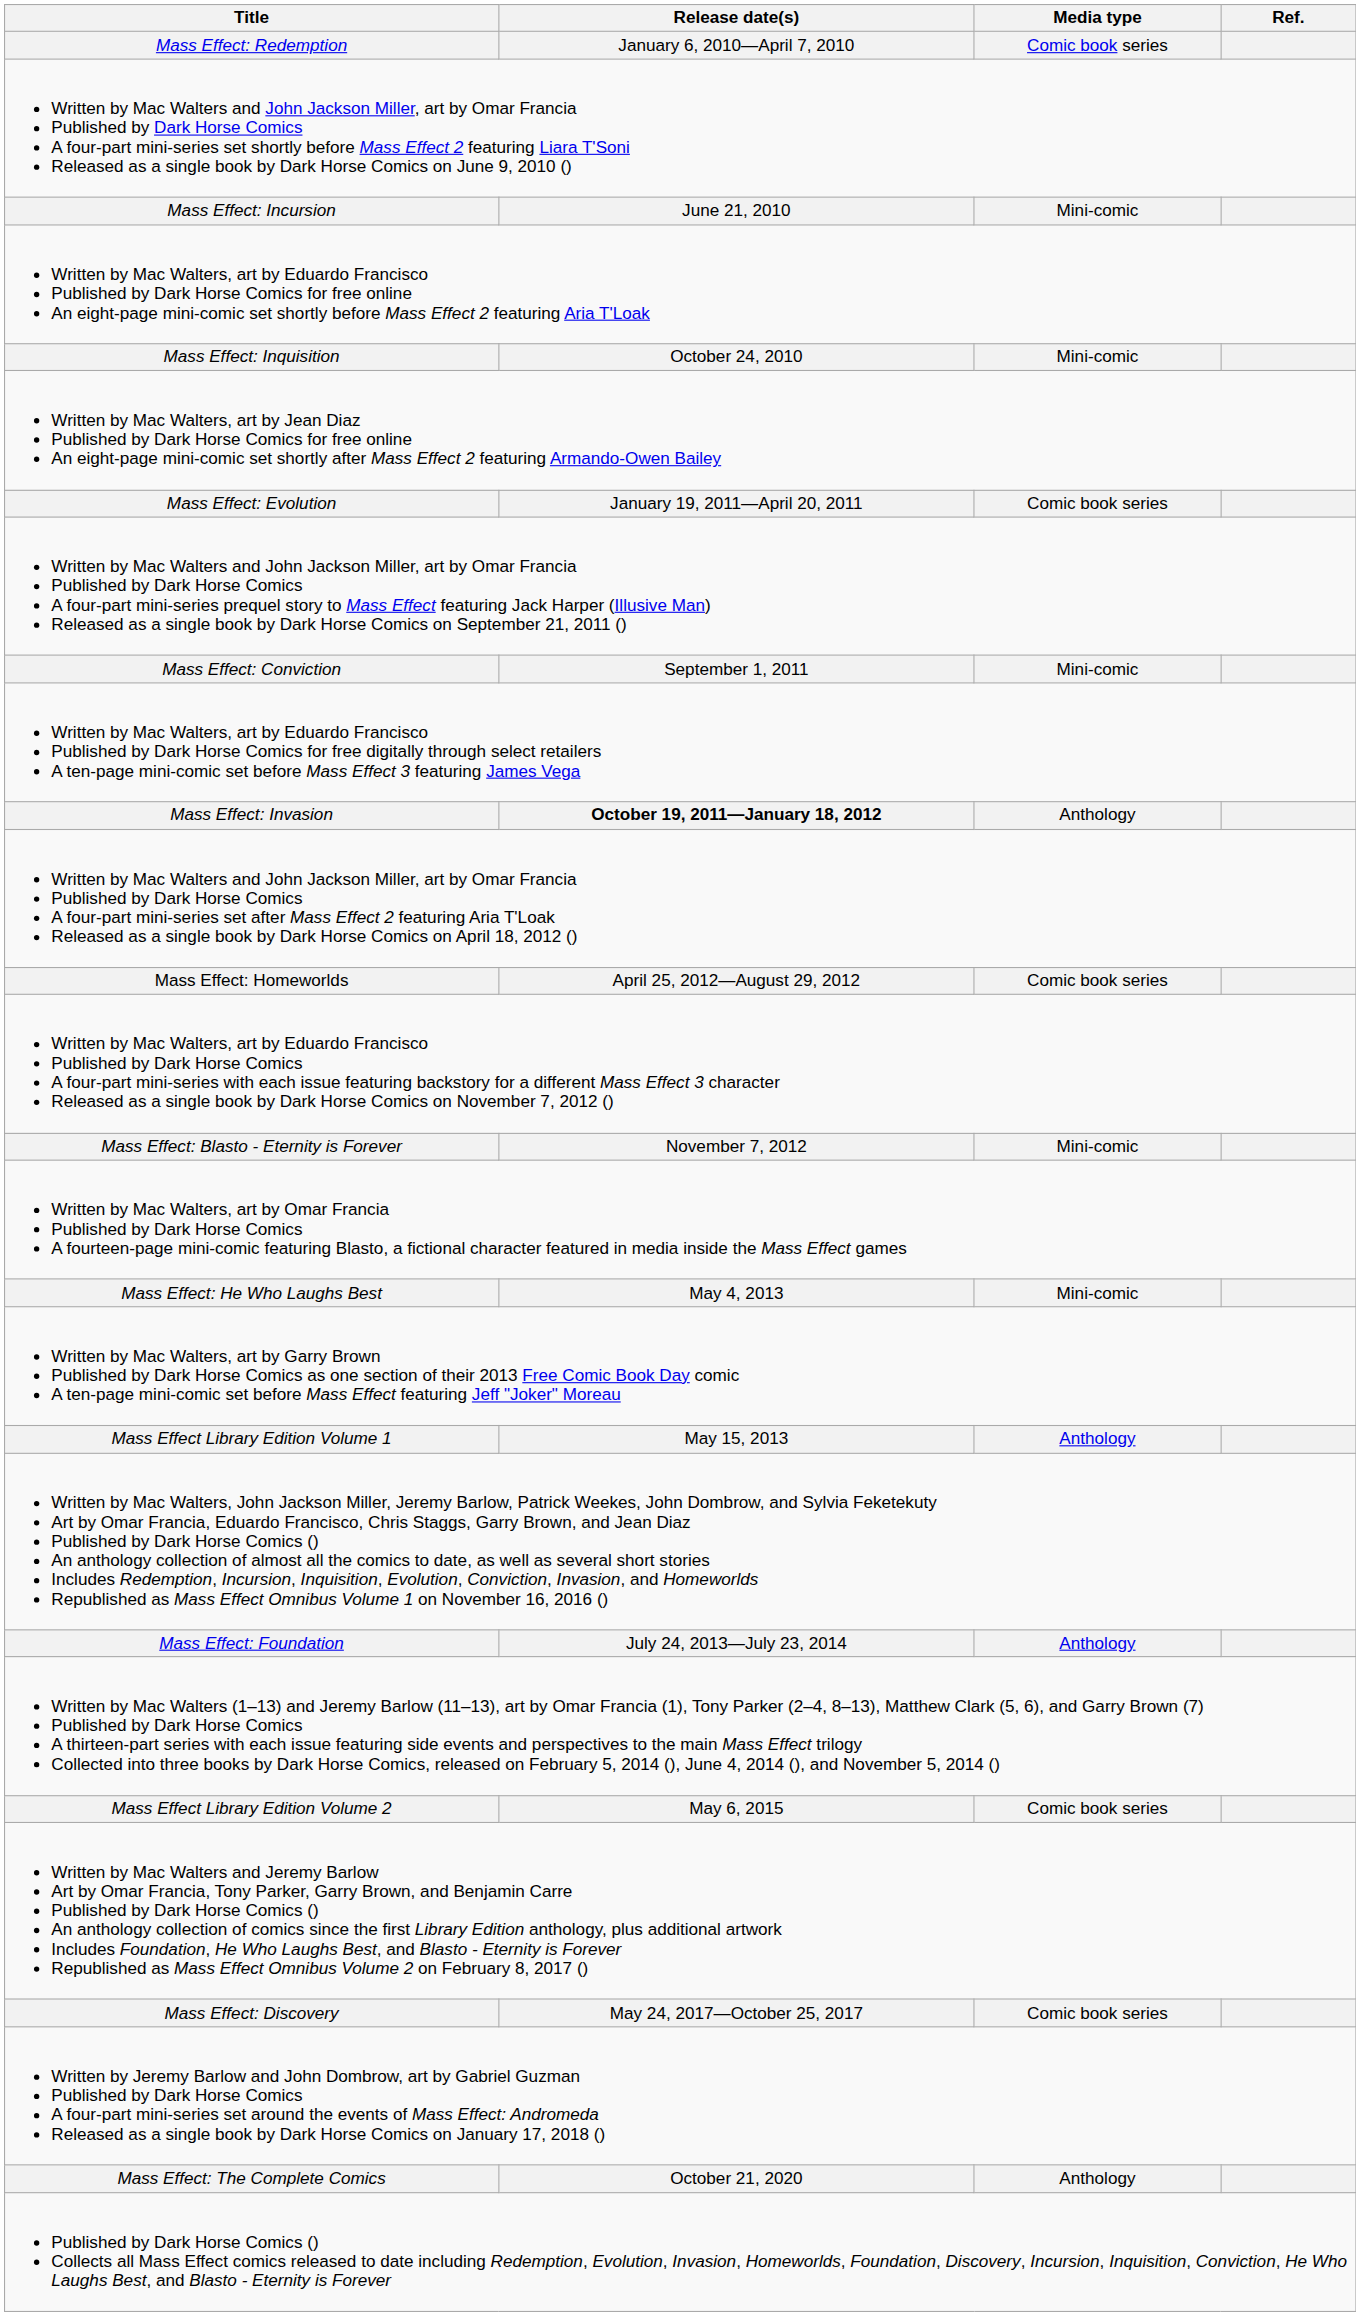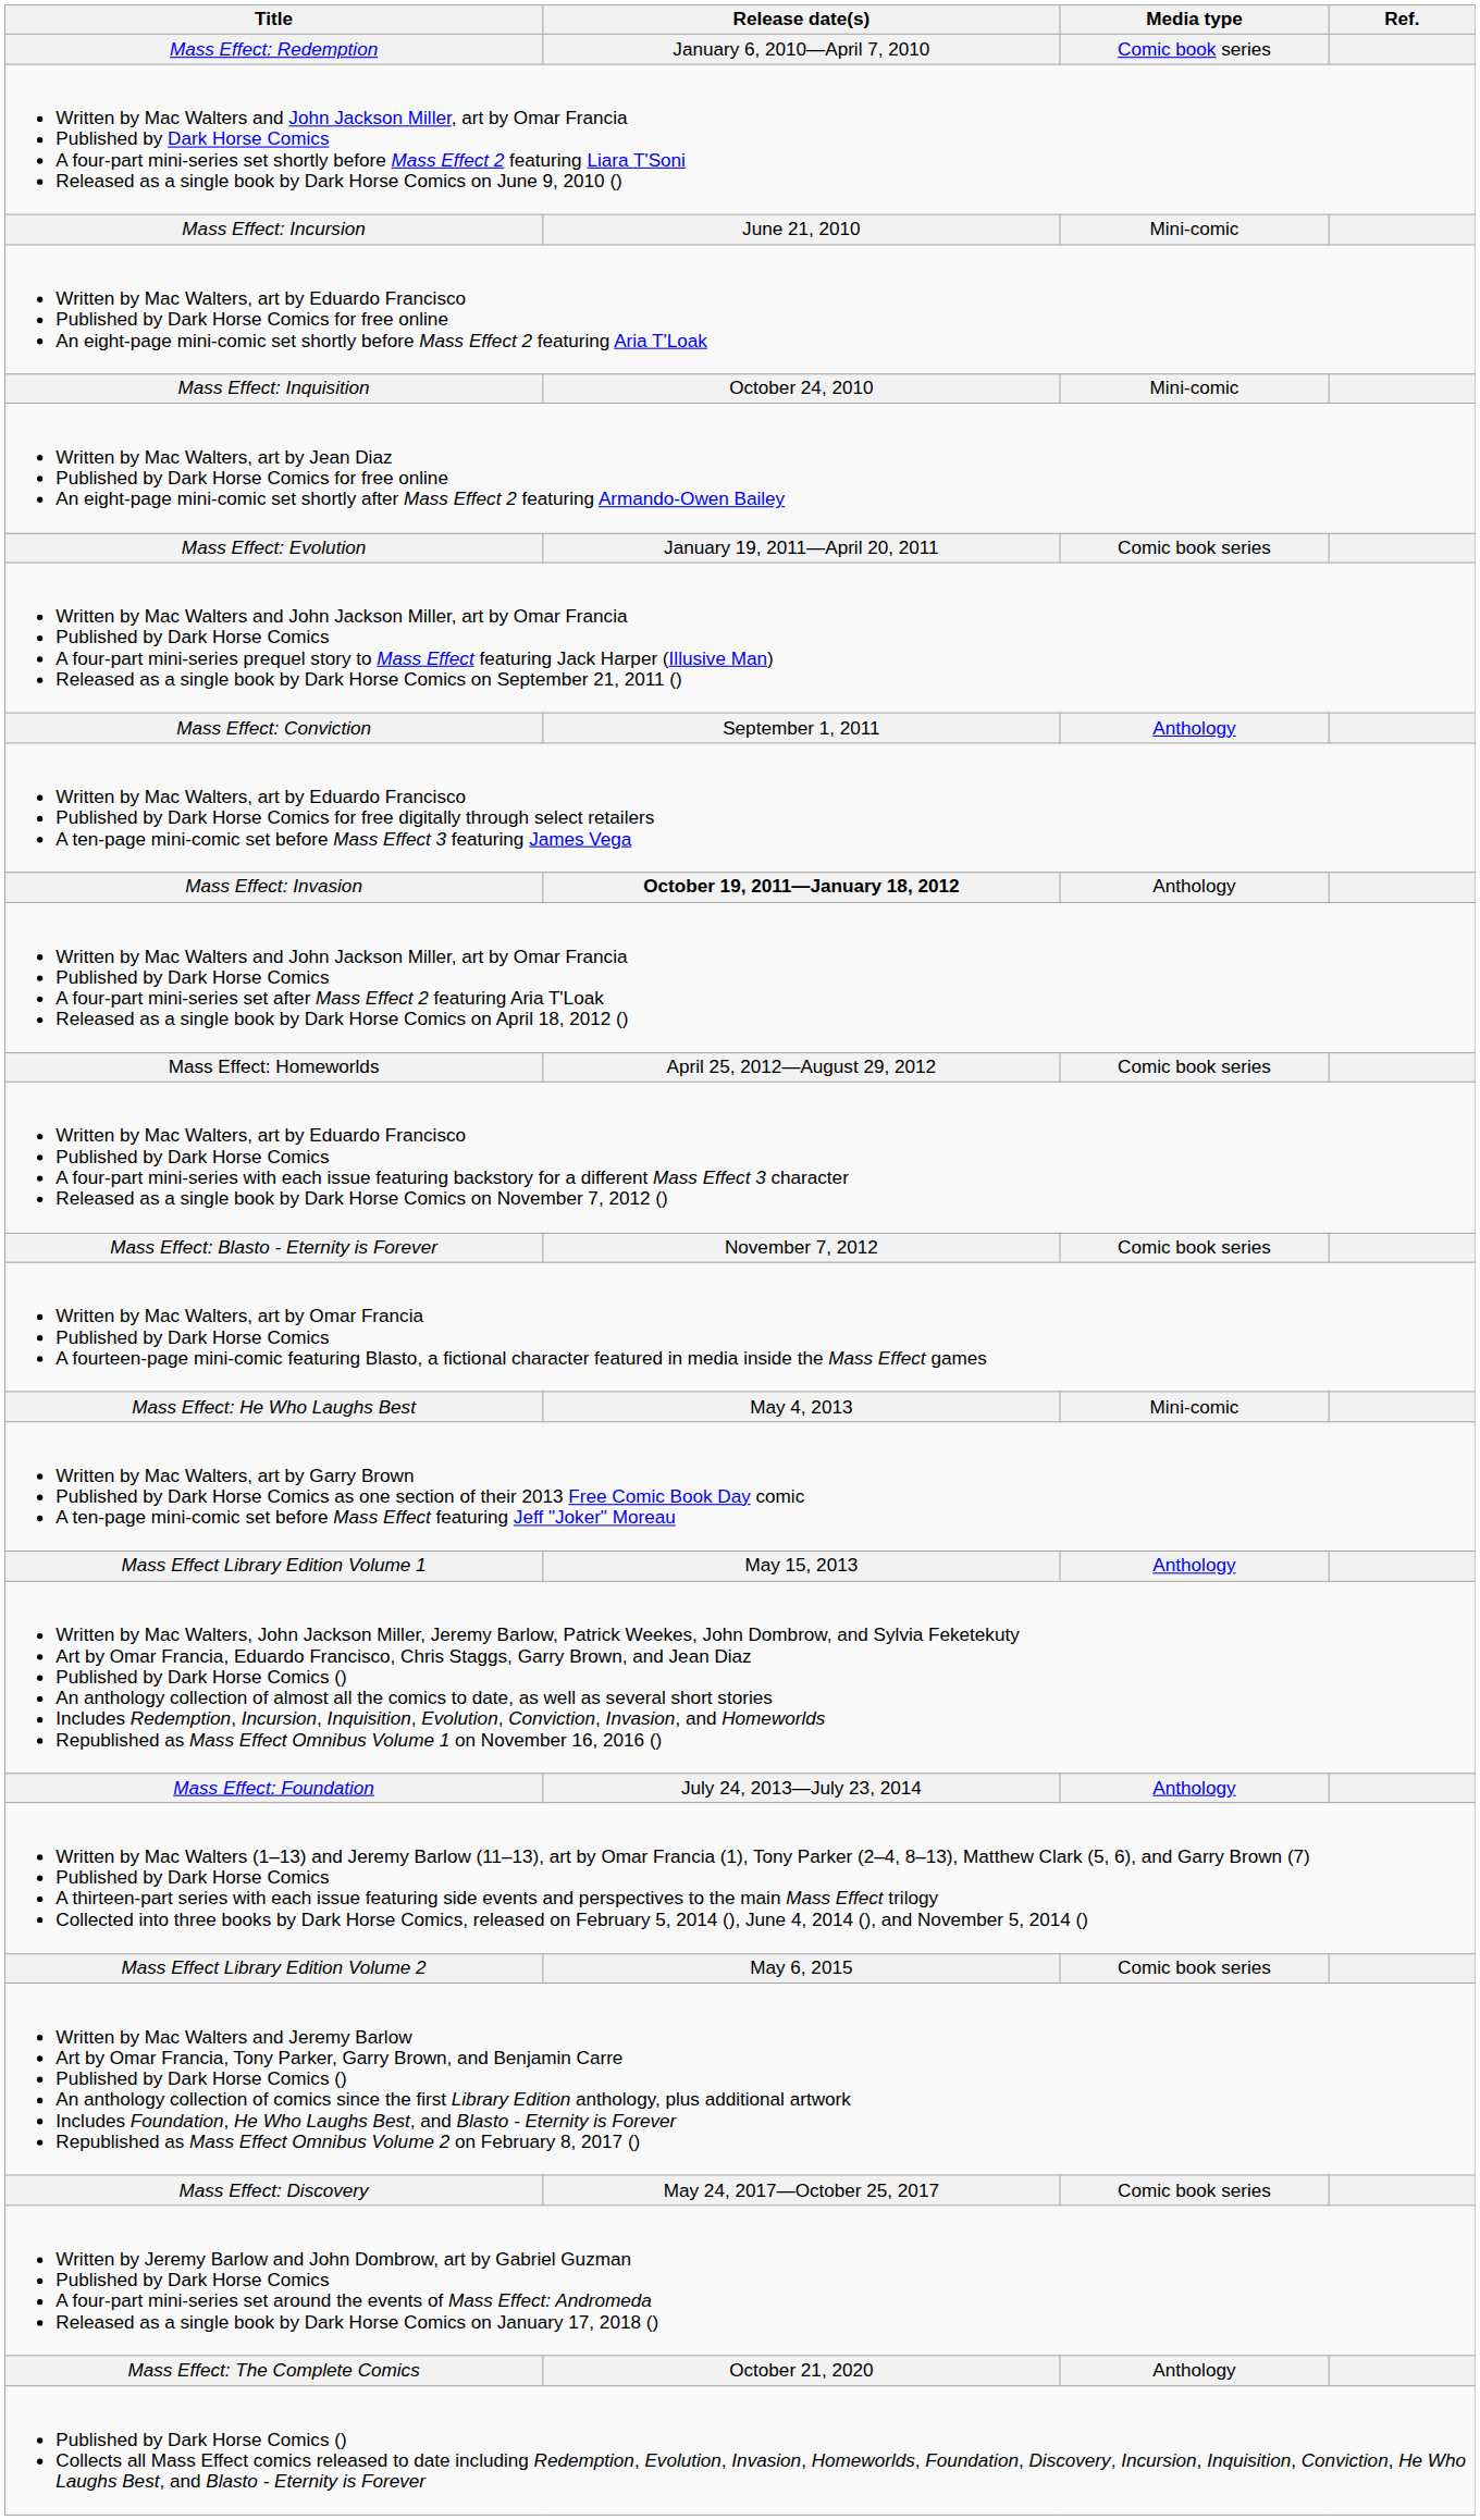 <table class="wikitable" width="100%">
 <tr style="text-align: center;">
 <th scope="col">Title</th>
 <th scope="col">Release date(s)</th>
 <th scope="col">Media type</th>
 <th scope="col" width="10%">Ref.</th>
 </tr>
 <tr bgcolor="#F2F2F2" align="center">
 <th scope="row" style="font-weight:normal;"><em><a href='#'>Mass Effect: Redemption</a></em></th>
 <td>January 6, 2010—April 7, 2010</td>
 <td><a href='#'>Comic book</a> series</td>
 <td></td>
 </tr>
 <tr>
 <td colspan="4"><br><ul><li>Written by Mac Walters and <a href='#'>John Jackson Miller</a>, art by Omar Francia</li><li>Published by <a href='#'>Dark Horse Comics</a></li><li>A four-part mini-series set shortly before <em><a href='#'>Mass Effect 2</a></em> featuring <a href='#'>Liara T'Soni</a></li><li>Released as a single book by Dark Horse Comics on June 9, 2010 ()</li></ul></td>
 </tr>
 <tr bgcolor="#F2F2F2" align="center">
 <th scope="row" style="font-weight:normal;"><em>Mass Effect: Incursion</em></th>
 <td>June 21, 2010</td>
 <td>Mini-comic</td>
 <td></td>
 </tr>
 <tr>
 <td colspan="4"><br><ul><li>Written by Mac Walters, art by Eduardo Francisco</li><li>Published by Dark Horse Comics for free online</li><li>An eight-page mini-comic set shortly before <em>Mass Effect 2</em> featuring <a href='#'>Aria T'Loak</a></li></ul></td>
 </tr>
 <tr bgcolor="#F2F2F2" align="center">
 <th scope="row" style="font-weight:normal;"><em>Mass Effect: Inquisition</em></th>
 <td>October 24, 2010</td>
 <td>Mini-comic</td>
 <td></td>
 </tr>
 <tr>
 <td colspan="4"><br><ul><li>Written by Mac Walters, art by Jean Diaz</li><li>Published by Dark Horse Comics for free online</li><li>An eight-page mini-comic set shortly after <em>Mass Effect 2</em> featuring <a href='#'>Armando-Owen Bailey</a></li></ul></td>
 </tr>
 <tr bgcolor="#F2F2F2" align="center">
 <th scope="row" style="font-weight:normal;"><em>Mass Effect: Evolution</em></th>
 <td>January 19, 2011—April 20, 2011</td>
 <td>Comic book series</td>
 <td></td>
 </tr>
 <tr>
 <td colspan="4"><br><ul><li>Written by Mac Walters and John Jackson Miller, art by Omar Francia</li><li>Published by Dark Horse Comics</li><li>A four-part mini-series prequel story to <em><a href='#'>Mass Effect</a></em> featuring Jack Harper (<a href='#'>Illusive Man</a>)</li><li>Released as a single book by Dark Horse Comics on September 21, 2011 ()</li></ul></td>
 </tr>
 <tr bgcolor="#F2F2F2" align="center">
 <th scope="row" style="font-weight:normal;"><em>Mass Effect: Conviction</em></th>
 <td>September 1, 2011</td>
-<td>Mini-comic</td>
+<td><a href='#'>Anthology</a></td>
 <td></td>
 </tr>
 <tr>
 <td colspan="4"><br><ul><li>Written by Mac Walters, art by Eduardo Francisco</li><li>Published by Dark Horse Comics for free digitally through select retailers</li><li>A ten-page mini-comic set before <em>Mass Effect 3</em> featuring <a href='#'>James Vega</a></li></ul></td>
 </tr>
 <tr bgcolor="#F2F2F2" align="center">
 <th scope="row" style="font-weight:normal;"><em>Mass Effect: Invasion</em></th>
 <td><strong>October 19, 2011—January 18, 2012</strong></td>
 <td>Anthology</td>
 <td></td>
 </tr>
 <tr>
 <td colspan="4"><br><ul><li>Written by Mac Walters and John Jackson Miller, art by Omar Francia</li><li>Published by Dark Horse Comics</li><li>A four-part mini-series set after <em>Mass Effect 2</em> featuring Aria T'Loak</li><li>Released as a single book by Dark Horse Comics on April 18, 2012 ()</li></ul></td>
 </tr>
 <tr bgcolor="#F2F2F2" align="center">
 <th scope="row" style="font-weight:normal;">Mass Effect: Homeworlds</th>
 <td>April 25, 2012—August 29, 2012</td>
 <td>Comic book series</td>
 <td></td>
 </tr>
 <tr>
 <td colspan="4"><br><ul><li>Written by Mac Walters, art by Eduardo Francisco</li><li>Published by Dark Horse Comics</li><li>A four-part mini-series with each issue featuring backstory for a different <em>Mass Effect 3</em> character</li><li>Released as a single book by Dark Horse Comics on November 7, 2012 ()</li></ul></td>
 </tr>
 <tr bgcolor="#F2F2F2" align="center">
 <th scope="row" style="font-weight:normal;"><em>Mass Effect: Blasto - Eternity is Forever</em></th>
 <td>November 7, 2012</td>
-<td>Mini-comic</td>
+<td>Comic book series</td>
 <td></td>
 </tr>
 <tr>
 <td colspan="4"><br><ul><li>Written by Mac Walters, art by Omar Francia</li><li>Published by Dark Horse Comics</li><li>A fourteen-page mini-comic featuring Blasto, a fictional character featured in media inside the <em>Mass Effect</em> games</li></ul></td>
 </tr>
 <tr bgcolor="#F2F2F2" align="center">
 <th scope="row" style="font-weight:normal;"><em>Mass Effect: He Who Laughs Best</em></th>
 <td>May 4, 2013</td>
 <td>Mini-comic</td>
 <td></td>
 </tr>
 <tr>
 <td colspan="4"><br><ul><li>Written by Mac Walters, art by Garry Brown</li><li>Published by Dark Horse Comics as one section of their 2013 <a href='#'>Free Comic Book Day</a> comic</li><li>A ten-page mini-comic set before <em>Mass Effect</em> featuring <a href='#'>Jeff "Joker" Moreau</a></li></ul></td>
 </tr>
 <tr bgcolor="#F2F2F2" align="center">
 <th scope="row" style="font-weight:normal;"><em>Mass Effect Library Edition Volume 1</em></th>
 <td>May 15, 2013</td>
 <td><a href='#'>Anthology</a></td>
 <td></td>
 </tr>
 <tr>
 <td colspan="4"><br><ul><li>Written by Mac Walters, John Jackson Miller, Jeremy Barlow, Patrick Weekes, John Dombrow, and Sylvia Feketekuty</li><li>Art by Omar Francia, Eduardo Francisco, Chris Staggs, Garry Brown, and Jean Diaz</li><li>Published by Dark Horse Comics ()</li><li>An anthology collection of almost all the comics to date, as well as several short stories</li><li>Includes <em>Redemption</em>, <em>Incursion</em>, <em>Inquisition</em>, <em>Evolution</em>, <em>Conviction</em>, <em>Invasion</em>, and <em>Homeworlds</em></li><li>Republished as <em>Mass Effect Omnibus Volume 1</em> on November 16, 2016 ()</li></ul></td>
 </tr>
 <tr bgcolor="#F2F2F2" align="center">
 <th scope="row" style="font-weight:normal;"><em><a href='#'>Mass Effect: Foundation</a></em></th>
 <td>July 24, 2013—July 23, 2014</td>
 <td><a href='#'>Anthology</a></td>
 <td></td>
 </tr>
 <tr>
 <td colspan="4"><br><ul><li>Written by Mac Walters (1–13) and Jeremy Barlow (11–13), art by Omar Francia (1), Tony Parker (2–4, 8–13), Matthew Clark (5, 6), and Garry Brown (7)</li><li>Published by Dark Horse Comics</li><li>A thirteen-part series with each issue featuring side events and perspectives to the main <em>Mass Effect</em> trilogy</li><li>Collected into three books by Dark Horse Comics, released on February 5, 2014 (), June 4, 2014 (), and November 5, 2014 ()</li></ul></td>
 </tr>
 <tr bgcolor="#F2F2F2" align="center">
 <th scope="row" style="font-weight:normal;"><em>Mass Effect Library Edition Volume 2</em></th>
 <td>May 6, 2015</td>
 <td>Comic book series</td>
 <td></td>
 </tr>
 <tr>
 <td colspan="4"><br><ul><li>Written by Mac Walters and Jeremy Barlow</li><li>Art by Omar Francia, Tony Parker, Garry Brown, and Benjamin Carre</li><li>Published by Dark Horse Comics ()</li><li>An anthology collection of comics since the first <em>Library Edition</em> anthology, plus additional artwork</li><li>Includes <em>Foundation</em>, <em>He Who Laughs Best</em>, and <em>Blasto - Eternity is Forever</em></li><li>Republished as <em>Mass Effect Omnibus Volume 2</em> on February 8, 2017 ()</li></ul></td>
 </tr>
 <tr bgcolor="#F2F2F2" align="center">
 <th scope="row" style="font-weight:normal;"><em>Mass Effect: Discovery</em></th>
 <td>May 24, 2017—October 25, 2017</td>
 <td>Comic book series</td>
 <td></td>
 </tr>
 <tr>
 <td colspan="4"><br><ul><li>Written by Jeremy Barlow and John Dombrow, art by Gabriel Guzman</li><li>Published by Dark Horse Comics</li><li>A four-part mini-series set around the events of <em>Mass Effect: Andromeda</em></li><li>Released as a single book by Dark Horse Comics on January 17, 2018 ()</li></ul></td>
 </tr>
 <tr bgcolor="#F2F2F2" align="center">
 <th scope="row" style="font-weight:normal;"><em>Mass Effect: The Complete Comics</em></th>
 <td>October 21, 2020</td>
 <td>Anthology</td>
 <td></td>
 </tr>
 <tr>
 <td colspan="4"><br><ul><li>Published by Dark Horse Comics ()</li><li>Collects all Mass Effect comics released to date including <em>Redemption</em>, <em>Evolution</em>, <em>Invasion</em>, <em>Homeworlds</em>, <em>Foundation</em>, <em>Discovery</em>, <em>Incursion</em>, <em>Inquisition</em>, <em>Conviction</em>, <em>He Who Laughs Best</em>, and <em>Blasto - Eternity is Forever</em></li></ul></td>
 </tr>
 </table>
